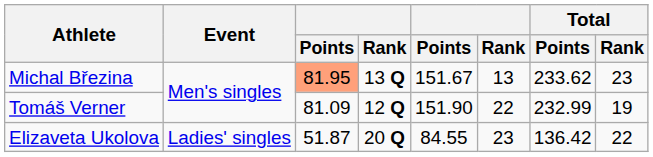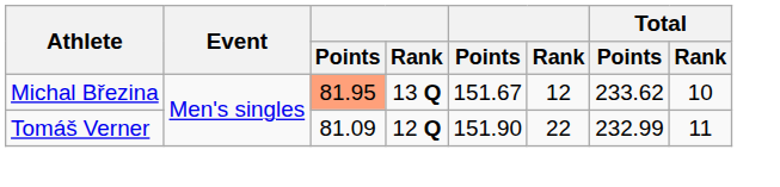 <table class="wikitable" style="font-size:90%">
 <tr>
 <th rowspan="2">Athlete</th>
 <th rowspan="2">Event</th>
 <th colspan="2"></th>
 <th colspan="2"></th>
 <th colspan="2">Total</th>
 </tr>
 <tr style="font-size:95%">
 <th>Points</th>
 <th>Rank</th>
 <th>Points</th>
 <th>Rank</th>
 <th>Points</th>
 <th>Rank</th>
 </tr>
 <tr align=center>
 <td align=left><a href='#'>Michal Březina</a></td>
 <td align=left rowspan=2><a href='#'>Men's singles</a></td>
 <td style="background: lightsalmon;">81.95</td>
 <td>13 <strong>Q</strong></td>
 <td>151.67</td>
-<td>13</td>
+<td>12</td>
 <td>233.62</td>
-<td>23</td>
+<td>10</td>
 </tr>
 <tr align=center>
 <td align=left><a href='#'>Tomáš Verner</a></td>
 <td>81.09</td>
 <td>12 <strong>Q</strong></td>
 <td>151.90</td>
 <td>22</td>
 <td>232.99</td>
-<td>19</td>
-</tr>
-<tr align=center>
-<td align=left><a href='#'>Elizaveta Ukolova</a></td>
-<td align=left><a href='#'>Ladies' singles</a></td>
-<td>51.87</td>
-<td>20 <strong>Q</strong></td>
-<td>84.55</td>
-<td>23</td>
-<td>136.42</td>
-<td>22</td>
+<td>11</td>
 </tr>
 </table>
